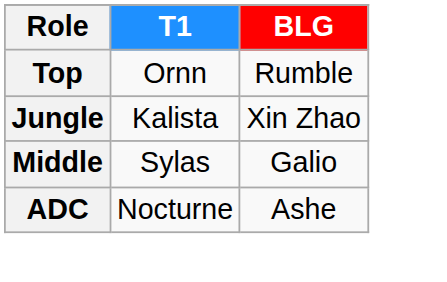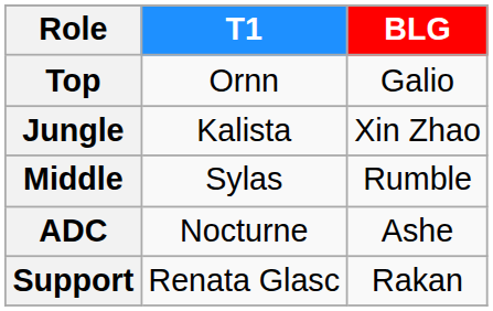 <table class="wikitable plainrowheaders" style="text-align:center;margin:0">
 <tr>
 </tr>
 <tr>
 <th>Role</th>
 <th style="background:DodgerBlue; color:white;">T1</th>
 <th style="background:Red; color:white;">BLG</th>
 </tr>
 <tr>
 <th scope=row style="text-align:center">Top</th>
 <td>Ornn</td>
-<td>Rumble</td>
+<td>Galio</td>
 </tr>
 <tr>
 <th scope=row style="text-align:center">Jungle</th>
 <td>Kalista</td>
 <td>Xin Zhao</td>
 </tr>
 <tr>
 <th scope=row style="text-align:center">Middle</th>
 <td>Sylas</td>
-<td>Galio</td>
+<td>Rumble</td>
 </tr>
 <tr>
 <th scope=row style="text-align:center">ADC</th>
 <td>Nocturne</td>
 <td>Ashe</td>
 </tr>
+<tr>
+<th scope=row style="text-align:center">Support</th>
+<td>Renata Glasc</td>
+<td>Rakan</td>
+</tr>
 </table>
